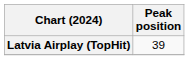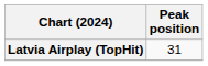 <table class="wikitable plainrowheaders" style="text-align:center">
 <tr>
 <th scope="col">Chart (2024)</th>
 <th scope="col">Peak<br>position</th>
 </tr>
 <tr>
 <th scope="row">Latvia Airplay (TopHit)</th>
-<td>39</td>
+<td>31</td>
 </tr>
 <tr>
 </tr>
 </table>
